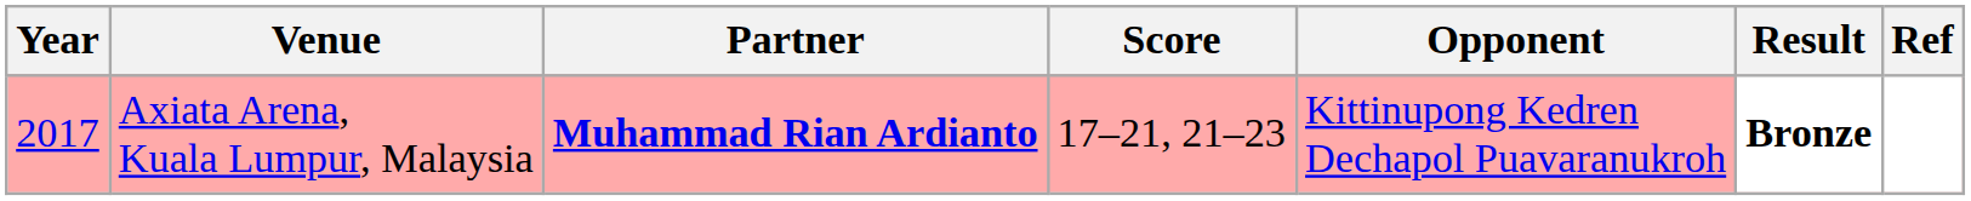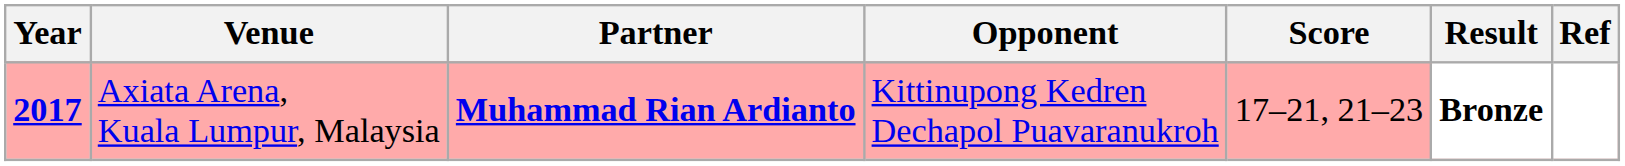 <table class="sortable wikitable" style="font-size: 90%">
 <tr>
 <th>Year</th>
 <th>Venue</th>
 <th>Partner</th>
+<th>Opponent</th>
 <th>Score</th>
-<th>Opponent</th>
 <th>Result</th>
 <th>Ref</th>
 </tr>
 <tr style="background:#FFAAAA">
-<td align="center"><a href='#'>2017</a></td>
+<td align="center"><strong><a href='#'>2017</a></strong></td>
 <td align="left"><a href='#'>Axiata Arena</a>,<br><a href='#'>Kuala Lumpur</a>, Malaysia</td>
 <td align="left"><strong> <a href='#'>Muhammad Rian Ardianto</a></strong></td>
+<td align="left"> <a href='#'>Kittinupong Kedren</a><br> <a href='#'>Dechapol Puavaranukroh</a></td>
 <td align="left">17–21, 21–23</td>
-<td align="left"> <a href='#'>Kittinupong Kedren</a><br> <a href='#'>Dechapol Puavaranukroh</a></td>
 <td style="text-align:left; background:white"> <strong>Bronze</strong></td>
 <td style="text-align:center; background:white"></td>
 </tr>
 </table>
